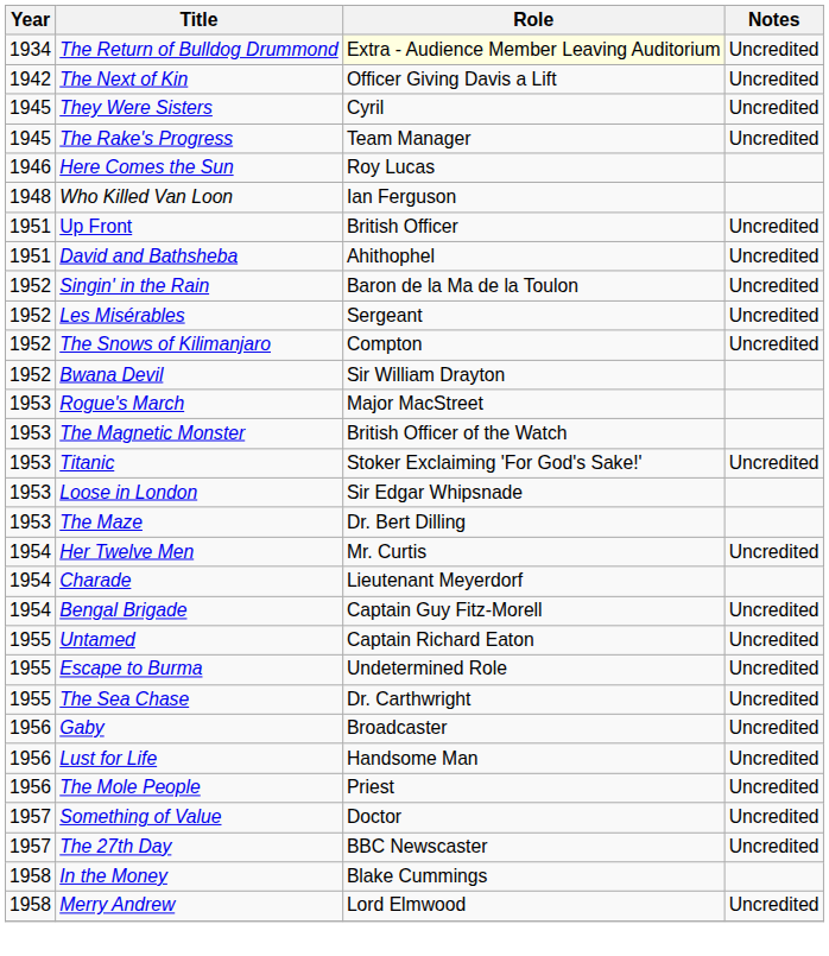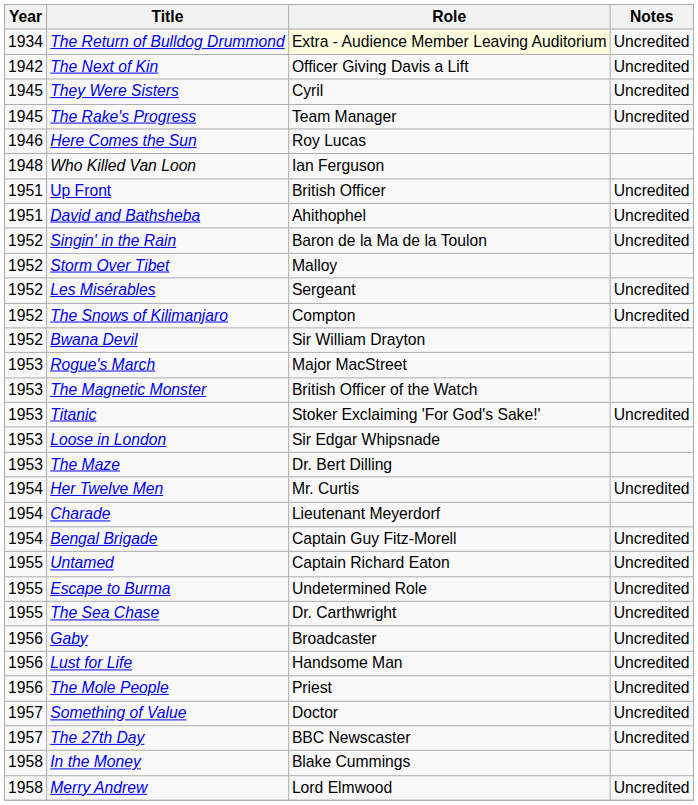 <table class="wikitable">
 <tr>
 <th>Year</th>
 <th>Title</th>
 <th>Role</th>
 <th>Notes</th>
 </tr>
 <tr>
 <td>1934</td>
 <td><em><a href='#'>The Return of Bulldog Drummond</a></em></td>
 <td style="background: lightyellow;">Extra - Audience Member Leaving Auditorium</td>
 <td>Uncredited</td>
 </tr>
 <tr>
 <td>1942</td>
 <td><em><a href='#'>The Next of Kin</a></em></td>
 <td>Officer Giving Davis a Lift</td>
 <td>Uncredited</td>
 </tr>
 <tr>
 <td>1945</td>
 <td><em><a href='#'>They Were Sisters</a></em></td>
 <td>Cyril</td>
 <td>Uncredited</td>
 </tr>
 <tr>
 <td>1945</td>
 <td><em><a href='#'>The Rake's Progress</a></em></td>
 <td>Team Manager</td>
 <td>Uncredited</td>
 </tr>
 <tr>
 <td>1946</td>
 <td><em><a href='#'>Here Comes the Sun</a></em></td>
 <td>Roy Lucas</td>
 <td></td>
 </tr>
 <tr>
 <td>1948</td>
 <td><em>Who Killed Van Loon</em></td>
 <td>Ian Ferguson</td>
 <td></td>
 </tr>
 <tr>
 <td>1951</td>
 <td><a href='#'>Up Front</a></td>
 <td>British Officer</td>
 <td>Uncredited</td>
 </tr>
 <tr>
 <td>1951</td>
 <td><em><a href='#'>David and Bathsheba</a></em></td>
 <td>Ahithophel</td>
 <td>Uncredited</td>
 </tr>
 <tr>
 <td>1952</td>
 <td><em><a href='#'>Singin' in the Rain</a></em></td>
 <td>Baron de la Ma de la Toulon</td>
 <td>Uncredited</td>
+</tr>
+<tr>
+<td>1952</td>
+<td><em><a href='#'>Storm Over Tibet</a></em></td>
+<td>Malloy</td>
+<td></td>
 </tr>
 <tr>
 <td>1952</td>
 <td><em><a href='#'>Les Misérables</a></em></td>
 <td>Sergeant</td>
 <td>Uncredited</td>
 </tr>
 <tr>
 <td>1952</td>
 <td><em><a href='#'>The Snows of Kilimanjaro</a></em></td>
 <td>Compton</td>
 <td>Uncredited</td>
 </tr>
 <tr>
 <td>1952</td>
 <td><em><a href='#'>Bwana Devil</a></em></td>
 <td>Sir William Drayton</td>
 <td></td>
 </tr>
 <tr>
 <td>1953</td>
 <td><em><a href='#'>Rogue's March</a></em></td>
 <td>Major MacStreet</td>
 <td></td>
 </tr>
 <tr>
 <td>1953</td>
 <td><em><a href='#'>The Magnetic Monster</a></em></td>
 <td>British Officer of the Watch</td>
 <td></td>
 </tr>
 <tr>
 <td>1953</td>
 <td><em><a href='#'>Titanic</a></em></td>
 <td>Stoker Exclaiming 'For God's Sake!'</td>
 <td>Uncredited</td>
 </tr>
 <tr>
 <td>1953</td>
 <td><em><a href='#'>Loose in London</a></em></td>
 <td>Sir Edgar Whipsnade</td>
 <td></td>
 </tr>
 <tr>
 <td>1953</td>
 <td><em><a href='#'>The Maze</a></em></td>
 <td>Dr. Bert Dilling</td>
 <td></td>
 </tr>
 <tr>
 <td>1954</td>
 <td><em><a href='#'>Her Twelve Men</a></em></td>
 <td>Mr. Curtis</td>
 <td>Uncredited</td>
 </tr>
 <tr>
 <td>1954</td>
 <td><em><a href='#'>Charade</a></em></td>
 <td>Lieutenant Meyerdorf</td>
 <td></td>
 </tr>
 <tr>
 <td>1954</td>
 <td><em><a href='#'>Bengal Brigade</a></em></td>
 <td>Captain Guy Fitz-Morell</td>
 <td>Uncredited</td>
 </tr>
 <tr>
 <td>1955</td>
 <td><em><a href='#'>Untamed</a></em></td>
 <td>Captain Richard Eaton</td>
 <td>Uncredited</td>
 </tr>
 <tr>
 <td>1955</td>
 <td><em><a href='#'>Escape to Burma</a> </em></td>
 <td>Undetermined Role</td>
 <td>Uncredited</td>
 </tr>
 <tr>
 <td>1955</td>
 <td><em><a href='#'>The Sea Chase</a></em></td>
 <td>Dr. Carthwright</td>
 <td>Uncredited</td>
 </tr>
 <tr>
 <td>1956</td>
 <td><em><a href='#'>Gaby</a></em></td>
 <td>Broadcaster</td>
 <td>Uncredited</td>
 </tr>
 <tr>
 <td>1956</td>
 <td><em><a href='#'>Lust for Life</a></em></td>
 <td>Handsome Man</td>
 <td>Uncredited</td>
 </tr>
 <tr>
 <td>1956</td>
 <td><em><a href='#'>The Mole People</a></em></td>
 <td>Priest</td>
 <td>Uncredited</td>
 </tr>
 <tr>
 <td>1957</td>
 <td><em><a href='#'>Something of Value</a></em></td>
 <td>Doctor</td>
 <td>Uncredited</td>
 </tr>
 <tr>
 <td>1957</td>
 <td><em><a href='#'>The 27th Day</a></em></td>
 <td>BBC Newscaster</td>
 <td>Uncredited</td>
 </tr>
 <tr>
 <td>1958</td>
 <td><em><a href='#'>In the Money</a></em></td>
 <td>Blake Cummings</td>
 <td></td>
 </tr>
 <tr>
 <td>1958</td>
 <td><em><a href='#'>Merry Andrew</a></em></td>
 <td>Lord Elmwood</td>
 <td>Uncredited</td>
 </tr>
 <tr>
 </tr>
 </table>
